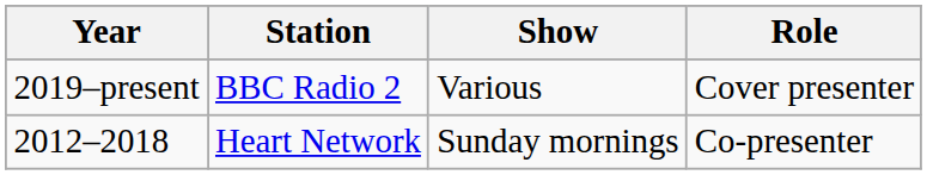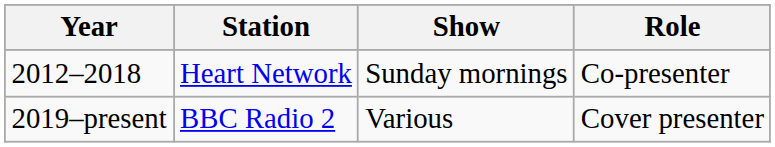 <table class="wikitable">
 <tr style="background:#b0c4de; text-align:center;">
 <th>Year</th>
 <th>Station</th>
 <th>Show</th>
 <th>Role</th>
 </tr>
 <tr>
+<td>2012–2018</td>
+<td><a href='#'>Heart Network</a></td>
+<td>Sunday mornings</td>
+<td>Co-presenter</td>
+</tr>
+<tr>
 <td>2019–present</td>
 <td><a href='#'>BBC Radio 2</a></td>
 <td>Various</td>
 <td>Cover presenter</td>
 </tr>
-<tr>
-<td>2012–2018</td>
-<td><a href='#'>Heart Network</a></td>
-<td>Sunday mornings</td>
-<td>Co-presenter</td>
-</tr>
 </table>
